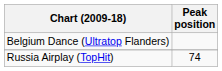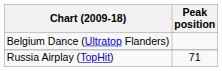 <table class="wikitable sortable">
 <tr>
 <th>Chart (2009-18)</th>
 <th>Peak<br>position</th>
 </tr>
 <tr>
 <td>Belgium Dance (<a href='#'>Ultratop</a> Flanders)</td>
 <td></td>
 </tr>
 <tr>
 </tr>
 <tr>
 </tr>
 <tr>
 <td>Russia Airplay (<a href='#'>TopHit</a>)</td>
-<td style="text-align:center;">74</td>
+<td style="text-align:center;">71</td>
 </tr>
 </table>
